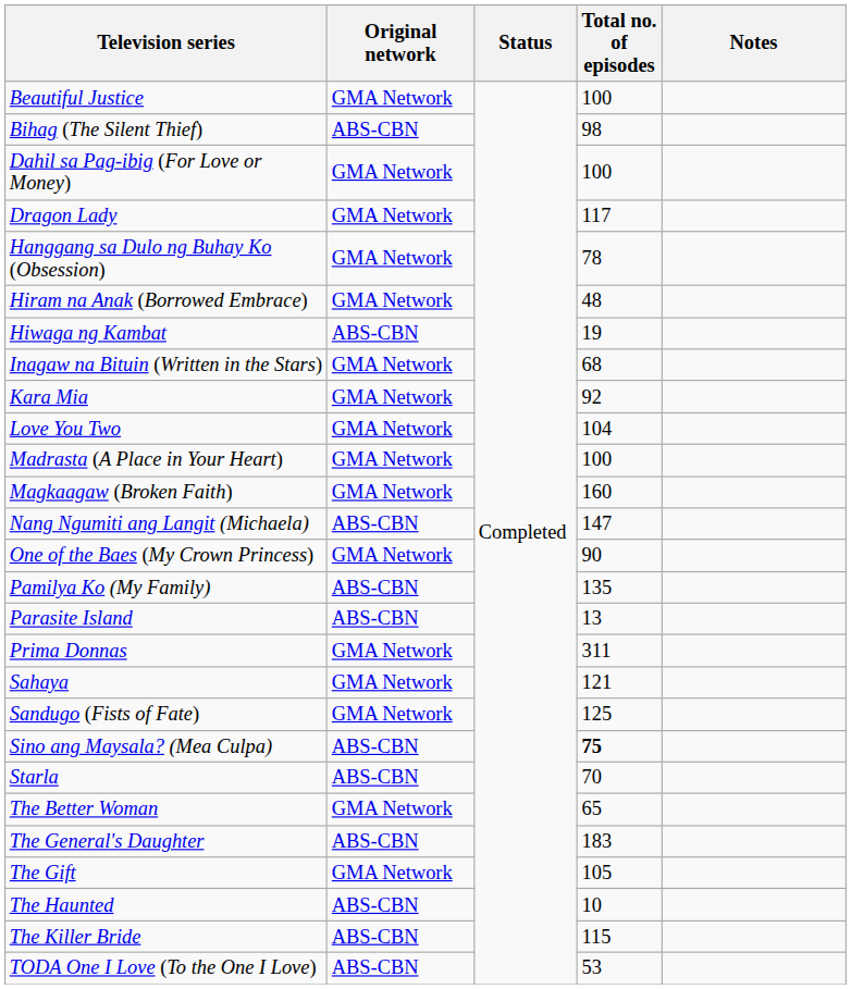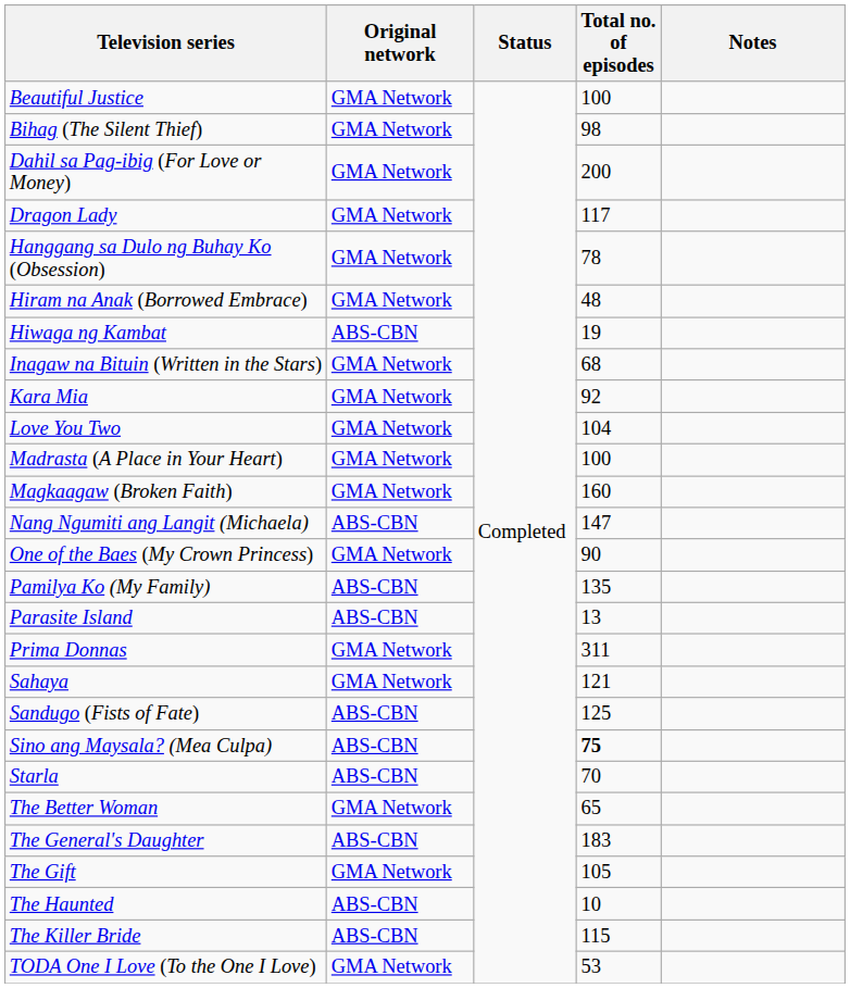 <table class="wikitable sortable">
 <tr>
 <th style="width:250px;">Television series</th>
 <th style="width:110px;">Original network</th>
 <th style="width:75px;">Status</th>
 <th style="width:60px;">Total no. of episodes</th>
 <th style="width:140px;">Notes</th>
 </tr>
 <tr>
 <td><em><a href='#'>Beautiful Justice</a></em></td>
 <td><a href='#'>GMA Network</a></td>
 <td rowspan="27">Completed</td>
 <td>100</td>
 <td></td>
 </tr>
 <tr>
 <td><em><a href='#'>Bihag</a></em> (<em>The Silent Thief</em>)</td>
-<td><a href='#'>ABS-CBN</a></td>
+<td><a href='#'>GMA Network</a></td>
 <td>98</td>
 <td></td>
 </tr>
 <tr>
 <td><em><a href='#'>Dahil sa Pag-ibig</a></em> (<em>For Love or Money</em>)</td>
 <td><a href='#'>GMA Network</a></td>
-<td>100</td>
+<td>200</td>
 <td></td>
 </tr>
 <tr>
 <td><em><a href='#'>Dragon Lady</a></em></td>
 <td><a href='#'>GMA Network</a></td>
 <td>117</td>
 <td></td>
 </tr>
 <tr>
 <td><em><a href='#'>Hanggang sa Dulo ng Buhay Ko</a></em> (<em>Obsession</em>)</td>
 <td><a href='#'>GMA Network</a></td>
 <td>78</td>
 <td></td>
 </tr>
 <tr>
 <td><em><a href='#'>Hiram na Anak</a></em> (<em>Borrowed Embrace</em>)</td>
 <td><a href='#'>GMA Network</a></td>
 <td>48</td>
 <td></td>
 </tr>
 <tr>
 <td><em><a href='#'>Hiwaga ng Kambat</a></em></td>
 <td><a href='#'>ABS-CBN</a></td>
 <td>19</td>
 <td></td>
 </tr>
 <tr>
 <td><em><a href='#'>Inagaw na Bituin</a></em> (<em>Written in the Stars</em>)</td>
 <td><a href='#'>GMA Network</a></td>
 <td>68</td>
 <td></td>
 </tr>
 <tr>
 <td><em><a href='#'>Kara Mia</a></em></td>
 <td><a href='#'>GMA Network</a></td>
 <td>92</td>
 <td></td>
 </tr>
 <tr>
 <td><em><a href='#'>Love You Two</a></em></td>
 <td><a href='#'>GMA Network</a></td>
 <td>104</td>
 <td></td>
 </tr>
 <tr>
 <td><em><a href='#'>Madrasta</a></em> (<em>A Place in Your Heart</em>)</td>
 <td><a href='#'>GMA Network</a></td>
 <td>100</td>
 <td></td>
 </tr>
 <tr>
 <td><em><a href='#'>Magkaagaw</a></em> (<em>Broken Faith</em>)</td>
 <td><a href='#'>GMA Network</a></td>
 <td>160</td>
 <td></td>
 </tr>
 <tr>
 <td><em><a href='#'>Nang Ngumiti ang Langit</a> (Michaela)</em></td>
 <td><a href='#'>ABS-CBN</a></td>
 <td>147</td>
 <td></td>
 </tr>
 <tr>
 <td><em><a href='#'>One of the Baes</a></em> (<em>My Crown Princess</em>)</td>
 <td><a href='#'>GMA Network</a></td>
 <td>90</td>
 <td></td>
 </tr>
 <tr>
 <td><em><a href='#'>Pamilya Ko</a> (My Family)</em></td>
 <td><a href='#'>ABS-CBN</a></td>
 <td>135</td>
 <td></td>
 </tr>
 <tr>
 <td><em><a href='#'>Parasite Island</a></em></td>
 <td><a href='#'>ABS-CBN</a></td>
 <td>13</td>
 <td></td>
 </tr>
 <tr>
 <td><em><a href='#'>Prima Donnas</a></em></td>
 <td><a href='#'>GMA Network</a></td>
 <td>311</td>
 <td></td>
 </tr>
 <tr>
 <td><em><a href='#'>Sahaya</a></em></td>
 <td><a href='#'>GMA Network</a></td>
 <td>121</td>
 <td></td>
 </tr>
 <tr>
 <td><em><a href='#'>Sandugo</a></em> (<em>Fists of Fate</em>)</td>
-<td><a href='#'>GMA Network</a></td>
+<td><a href='#'>ABS-CBN</a></td>
 <td>125</td>
 <td></td>
 </tr>
 <tr>
 <td><em><a href='#'>Sino ang Maysala?</a> (Mea Culpa)</em></td>
 <td><a href='#'>ABS-CBN</a></td>
 <td><strong>75</strong></td>
 <td></td>
 </tr>
 <tr>
 <td><em><a href='#'>Starla</a></em></td>
 <td><a href='#'>ABS-CBN</a></td>
 <td>70</td>
 <td></td>
 </tr>
 <tr>
 <td><em><a href='#'>The Better Woman</a></em></td>
 <td><a href='#'>GMA Network</a></td>
 <td>65</td>
 <td></td>
 </tr>
 <tr>
 <td><em><a href='#'>The General's Daughter</a></em></td>
 <td><a href='#'>ABS-CBN</a></td>
 <td>183</td>
 <td></td>
 </tr>
 <tr>
 <td><em><a href='#'>The Gift</a></em></td>
 <td><a href='#'>GMA Network</a></td>
 <td>105</td>
 <td></td>
 </tr>
 <tr>
 <td><em><a href='#'>The Haunted</a></em></td>
 <td><a href='#'>ABS-CBN</a></td>
 <td>10</td>
 <td></td>
 </tr>
 <tr>
 <td><em><a href='#'>The Killer Bride</a></em></td>
 <td><a href='#'>ABS-CBN</a></td>
 <td>115</td>
 <td></td>
 </tr>
 <tr>
 <td><em><a href='#'>TODA One I Love</a></em> (<em>To the One I Love</em>)</td>
-<td><a href='#'>ABS-CBN</a></td>
+<td><a href='#'>GMA Network</a></td>
 <td>53</td>
 <td></td>
 </tr>
 </table>
